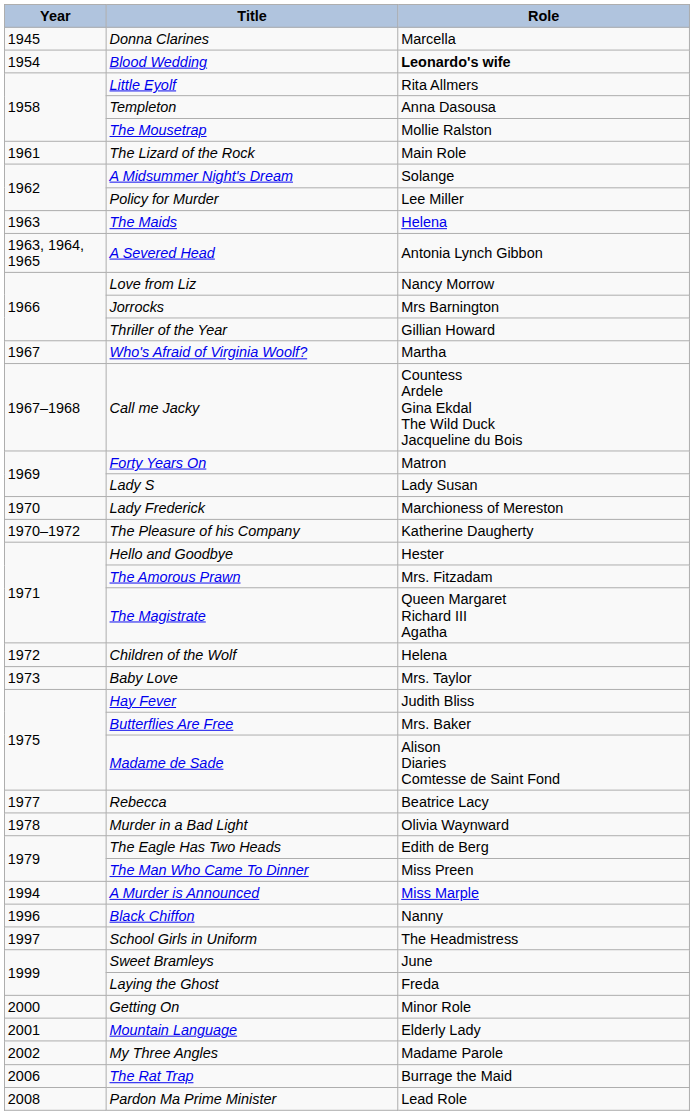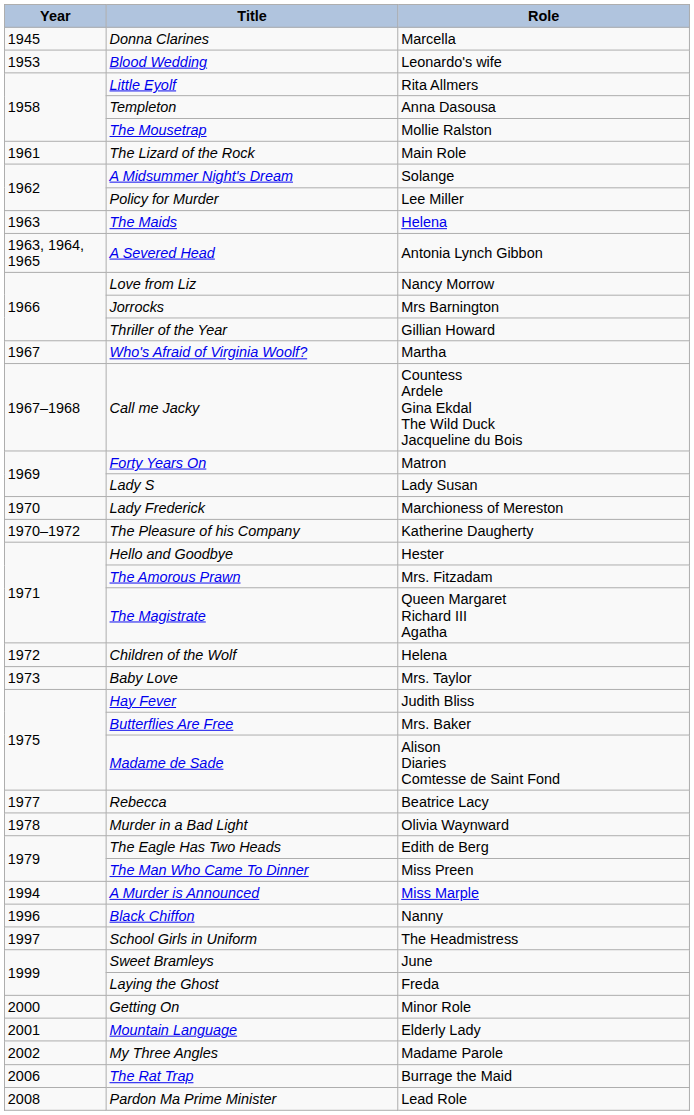 <table class="wikitable" style="font-size: 95%;">
 <tr>
 <th style="background:#B0C4DE;" width="100">Year</th>
 <th style="background:#B0C4DE;" width="300">Title</th>
 <th style="background:#B0C4DE;" width="300">Role</th>
 </tr>
 <tr>
 <td>1945</td>
 <td><em>Donna Clarines</em></td>
 <td>Marcella</td>
 </tr>
 <tr>
-<td>1954</td>
+<td>1953</td>
 <td><em><a href='#'>Blood Wedding</a></em></td>
-<td><strong>Leonardo's wife</strong></td>
+<td>Leonardo's wife</td>
 </tr>
 <tr>
 <td rowspan="3">1958</td>
 <td><em><a href='#'>Little Eyolf</a></em></td>
 <td>Rita Allmers</td>
 </tr>
 <tr>
 <td><em>Templeton</em></td>
 <td>Anna Dasousa</td>
 </tr>
 <tr>
 <td><em><a href='#'>The Mousetrap</a></em></td>
 <td>Mollie Ralston</td>
 </tr>
 <tr>
 <td>1961</td>
 <td><em>The Lizard of the Rock</em></td>
 <td>Main Role</td>
 </tr>
 <tr>
 <td rowspan="2">1962</td>
 <td><em><a href='#'>A Midsummer Night's Dream</a></em></td>
 <td>Solange</td>
 </tr>
 <tr>
 <td><em>Policy for Murder</em></td>
 <td>Lee Miller</td>
 </tr>
 <tr>
 <td>1963</td>
 <td><em><a href='#'>The Maids</a></em></td>
 <td><a href='#'>Helena</a></td>
 </tr>
 <tr>
 <td>1963, 1964, 1965</td>
 <td><em><a href='#'>A Severed Head</a></em></td>
 <td>Antonia Lynch Gibbon</td>
 </tr>
 <tr>
 <td rowspan="3">1966</td>
 <td><em>Love from Liz</em></td>
 <td>Nancy Morrow</td>
 </tr>
 <tr>
 <td><em>Jorrocks</em></td>
 <td>Mrs Barnington</td>
 </tr>
 <tr>
 <td><em>Thriller of the Year</em></td>
 <td>Gillian Howard</td>
 </tr>
 <tr>
 <td>1967</td>
 <td><em><a href='#'>Who's Afraid of Virginia Woolf?</a></em></td>
 <td>Martha</td>
 </tr>
 <tr>
 <td>1967–1968</td>
 <td><em>Call me Jacky</em></td>
 <td>Countess <br> Ardele <br> Gina Ekdal <br> The Wild Duck <br> Jacqueline du Bois</td>
 </tr>
 <tr>
 <td rowspan="2">1969</td>
 <td><em><a href='#'>Forty Years On</a></em></td>
 <td>Matron</td>
 </tr>
 <tr>
 <td><em>Lady S</em></td>
 <td>Lady Susan</td>
 </tr>
 <tr>
 <td>1970</td>
 <td><em>Lady Frederick</em></td>
 <td>Marchioness of Mereston</td>
 </tr>
 <tr>
 <td>1970–1972</td>
 <td><em>The Pleasure of his Company</em></td>
 <td>Katherine Daugherty</td>
 </tr>
 <tr>
 <td rowspan="3">1971</td>
 <td><em>Hello and Goodbye</em></td>
 <td>Hester</td>
 </tr>
 <tr>
 <td><em><a href='#'>The Amorous Prawn</a></em></td>
 <td>Mrs. Fitzadam</td>
 </tr>
 <tr>
 <td><em><a href='#'>The Magistrate</a></em></td>
 <td>Queen Margaret <br> Richard III <br> Agatha</td>
 </tr>
 <tr>
 <td>1972</td>
 <td><em>Children of the Wolf</em></td>
 <td>Helena</td>
 </tr>
 <tr>
 <td>1973</td>
 <td><em>Baby Love</em></td>
 <td>Mrs. Taylor</td>
 </tr>
 <tr>
 <td rowspan="3">1975</td>
 <td><em><a href='#'>Hay Fever</a></em></td>
 <td>Judith Bliss</td>
 </tr>
 <tr>
 <td><em><a href='#'>Butterflies Are Free</a></em></td>
 <td>Mrs. Baker</td>
 </tr>
 <tr>
 <td><em><a href='#'>Madame de Sade</a></em></td>
 <td>Alison <br> Diaries <br> Comtesse de Saint Fond</td>
 </tr>
 <tr>
 <td>1977</td>
 <td><em>Rebecca</em></td>
 <td>Beatrice Lacy</td>
 </tr>
 <tr>
 <td>1978</td>
 <td><em>Murder in a Bad Light</em></td>
 <td>Olivia Waynward</td>
 </tr>
 <tr>
 <td rowspan="2">1979</td>
 <td><em>The Eagle Has Two Heads</em></td>
 <td>Edith de Berg</td>
 </tr>
 <tr>
 <td><em><a href='#'>The Man Who Came To Dinner</a></em></td>
 <td>Miss Preen</td>
 </tr>
 <tr>
 <td>1994</td>
 <td><em><a href='#'>A Murder is Announced</a></em></td>
 <td><a href='#'>Miss Marple</a></td>
 </tr>
 <tr>
 <td>1996</td>
 <td><em><a href='#'>Black Chiffon</a></em></td>
 <td>Nanny</td>
 </tr>
 <tr>
 <td>1997</td>
 <td><em>School Girls in Uniform</em></td>
 <td>The Headmistress</td>
 </tr>
 <tr>
 <td rowspan="2">1999</td>
 <td><em>Sweet Bramleys</em></td>
 <td>June</td>
 </tr>
 <tr>
 <td><em>Laying the Ghost</em></td>
 <td>Freda</td>
 </tr>
 <tr>
 <td>2000</td>
 <td><em>Getting On</em></td>
 <td>Minor Role</td>
 </tr>
 <tr>
 <td>2001</td>
 <td><em><a href='#'>Mountain Language</a></em></td>
 <td>Elderly Lady</td>
 </tr>
 <tr>
 <td>2002</td>
 <td><em>My Three Angles</em></td>
 <td>Madame Parole</td>
 </tr>
 <tr>
 <td>2006</td>
 <td><em><a href='#'>The Rat Trap</a></em></td>
 <td>Burrage the Maid</td>
 </tr>
 <tr>
 <td>2008</td>
 <td><em>Pardon Ma Prime Minister</em></td>
 <td>Lead Role</td>
 </tr>
 </table>
